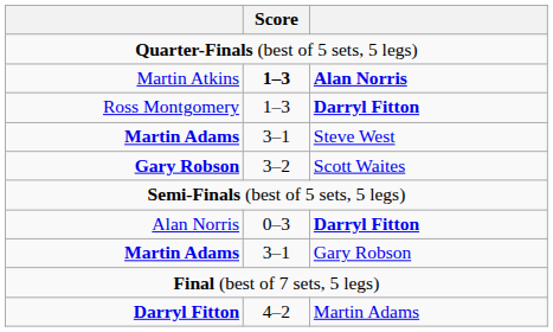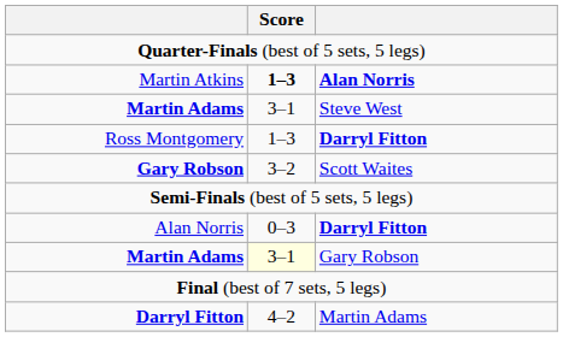 <table class=wikitable style="text-align:center">
 <tr>
 <th width=200></th>
 <th width=50>Score</th>
 <th width=200></th>
 </tr>
 <tr align=center>
 <td colspan="3"><strong>Quarter-Finals</strong> (best of 5 sets, 5 legs)</td>
 </tr>
 <tr align=left>
 <td align=right><a href='#'>Martin Atkins</a> </td>
 <td align=center><strong>1–3</strong></td>
 <td> <strong><a href='#'>Alan Norris</a></strong></td>
 </tr>
 <tr align=left>
+<td align=right><strong><a href='#'>Martin Adams</a></strong> </td>
+<td align=center>3–1</td>
+<td> <a href='#'>Steve West</a></td>
+</tr>
+<tr align=left>
 <td align=right><a href='#'>Ross Montgomery</a> </td>
 <td align=center>1–3</td>
 <td> <strong><a href='#'>Darryl Fitton</a></strong></td>
-</tr>
-<tr align=left>
-<td align=right><strong><a href='#'>Martin Adams</a></strong> </td>
-<td align=center>3–1</td>
-<td> <a href='#'>Steve West</a></td>
 </tr>
 <tr align=left>
 <td align=right><strong><a href='#'>Gary Robson</a></strong> </td>
 <td align=center>3–2</td>
 <td> <a href='#'>Scott Waites</a></td>
 </tr>
 <tr align=center>
 <td colspan="3"><strong>Semi-Finals</strong> (best of 5 sets, 5 legs)</td>
 </tr>
 <tr align=left>
 <td align=right><a href='#'>Alan Norris</a> </td>
 <td align=center>0–3</td>
 <td> <strong><a href='#'>Darryl Fitton</a></strong></td>
 </tr>
 <tr align=left>
 <td align=right><strong><a href='#'>Martin Adams</a></strong> </td>
-<td align=center>3–1</td>
+<td align=center style="background: lightyellow;">3–1</td>
 <td> <a href='#'>Gary Robson</a></td>
 </tr>
 <tr align=center>
 <td colspan="3"><strong>Final</strong> (best of 7 sets, 5 legs)</td>
 </tr>
 <tr align=left>
 <td align=right><strong><a href='#'>Darryl Fitton</a></strong> </td>
 <td align=center>4–2</td>
 <td> <a href='#'>Martin Adams</a></td>
 </tr>
 </table>
